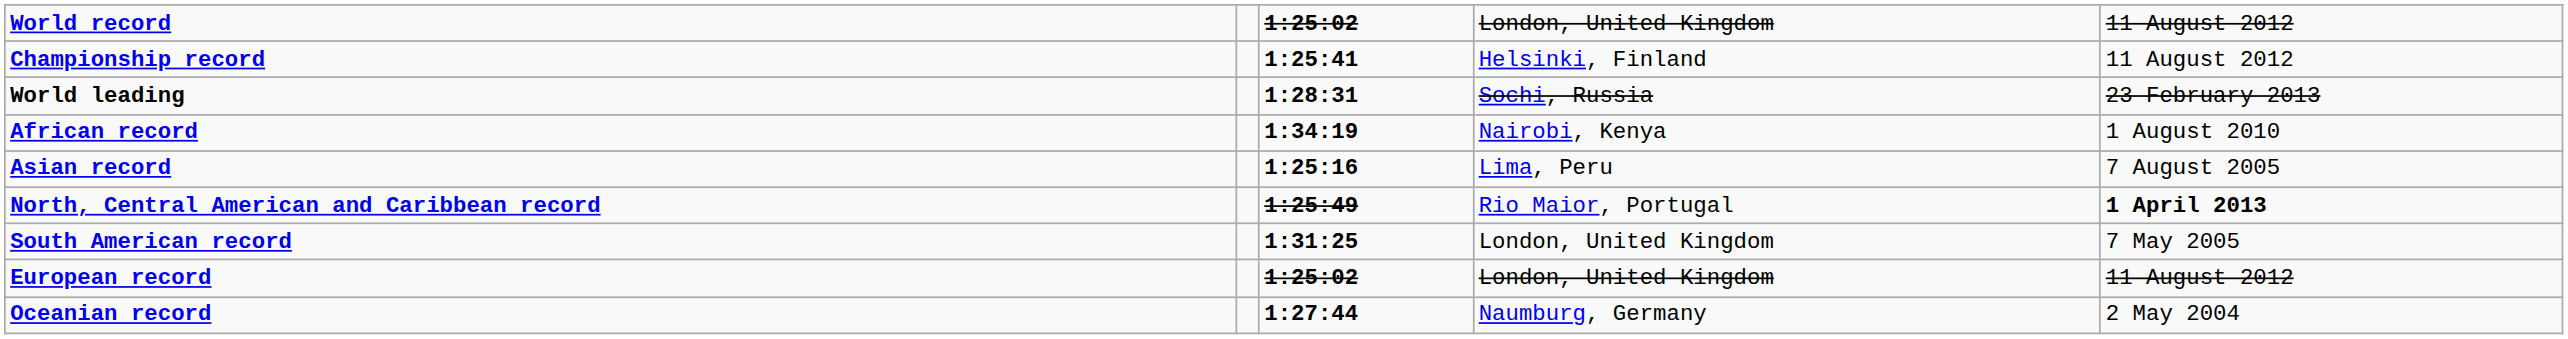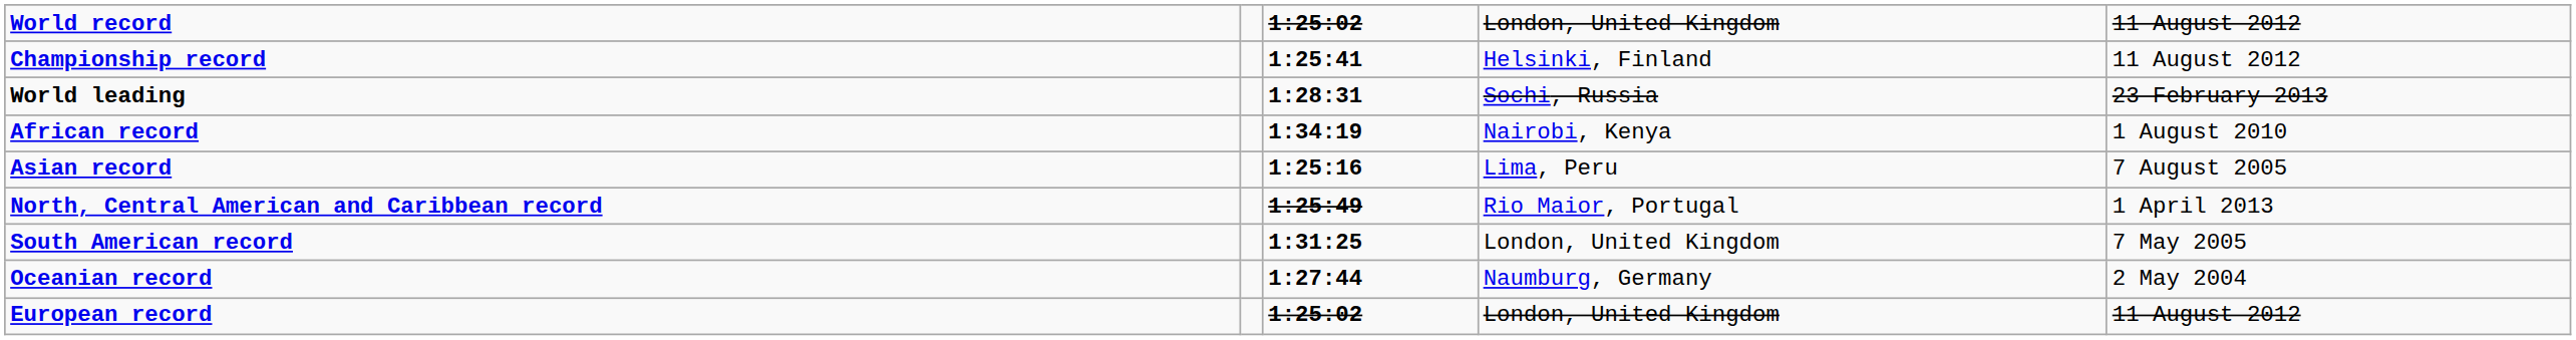 <table class="wikitable" width=75%>
 <tr>
 <td><strong><a href='#'>World record</a></strong></td>
 <td><s></s></td>
 <td><strong><s>1:25:02</s></strong></td>
 <td><s>London, United Kingdom</s></td>
 <td><s>11 August 2012</s></td>
 </tr>
 <tr>
 <td><strong><a href='#'>Championship record</a></strong></td>
 <td></td>
 <td><strong>1:25:41</strong></td>
 <td><a href='#'>Helsinki</a>, Finland</td>
 <td>11 August 2012</td>
 </tr>
 <tr>
 <td><strong>World leading</strong></td>
 <td><s></s></td>
 <td><strong>1:28:31</strong></td>
 <td><s><a href='#'>Sochi</a>, Russia</s></td>
 <td><s>23 February 2013</s></td>
 </tr>
 <tr>
 <td><strong><a href='#'>African record</a></strong></td>
 <td></td>
 <td><strong>1:34:19</strong></td>
 <td><a href='#'>Nairobi</a>, Kenya</td>
 <td>1 August 2010</td>
 </tr>
 <tr>
 <td><strong><a href='#'>Asian record</a></strong></td>
 <td></td>
 <td><strong>1:25:16</strong></td>
 <td><a href='#'>Lima</a>, Peru</td>
 <td>7 August 2005</td>
 </tr>
 <tr>
 <td><strong><a href='#'>North, Central American and Caribbean record</a></strong></td>
 <td></td>
 <td><strong><s>1:25:49</s></strong></td>
 <td><a href='#'>Rio Maior</a>, Portugal</td>
-<td><strong>1 April 2013</strong></td>
+<td>1 April 2013</td>
 </tr>
 <tr>
 <td><strong><a href='#'>South American record</a></strong></td>
 <td></td>
 <td><strong>1:31:25</strong></td>
 <td>London, United Kingdom</td>
 <td>7 May 2005</td>
 </tr>
 <tr>
+<td><strong><a href='#'>Oceanian record</a></strong></td>
+<td></td>
+<td><strong>1:27:44</strong></td>
+<td><a href='#'>Naumburg</a>, Germany</td>
+<td>2 May 2004</td>
+</tr>
+<tr>
 <td><strong><a href='#'>European record</a></strong></td>
 <td><s></s></td>
 <td><strong><s>1:25:02</s></strong></td>
 <td><s>London, United Kingdom</s></td>
 <td><s>11 August 2012</s></td>
 </tr>
-<tr>
-<td><strong><a href='#'>Oceanian record</a></strong></td>
-<td></td>
-<td><strong>1:27:44</strong></td>
-<td><a href='#'>Naumburg</a>, Germany</td>
-<td>2 May 2004</td>
-</tr>
 </table>
